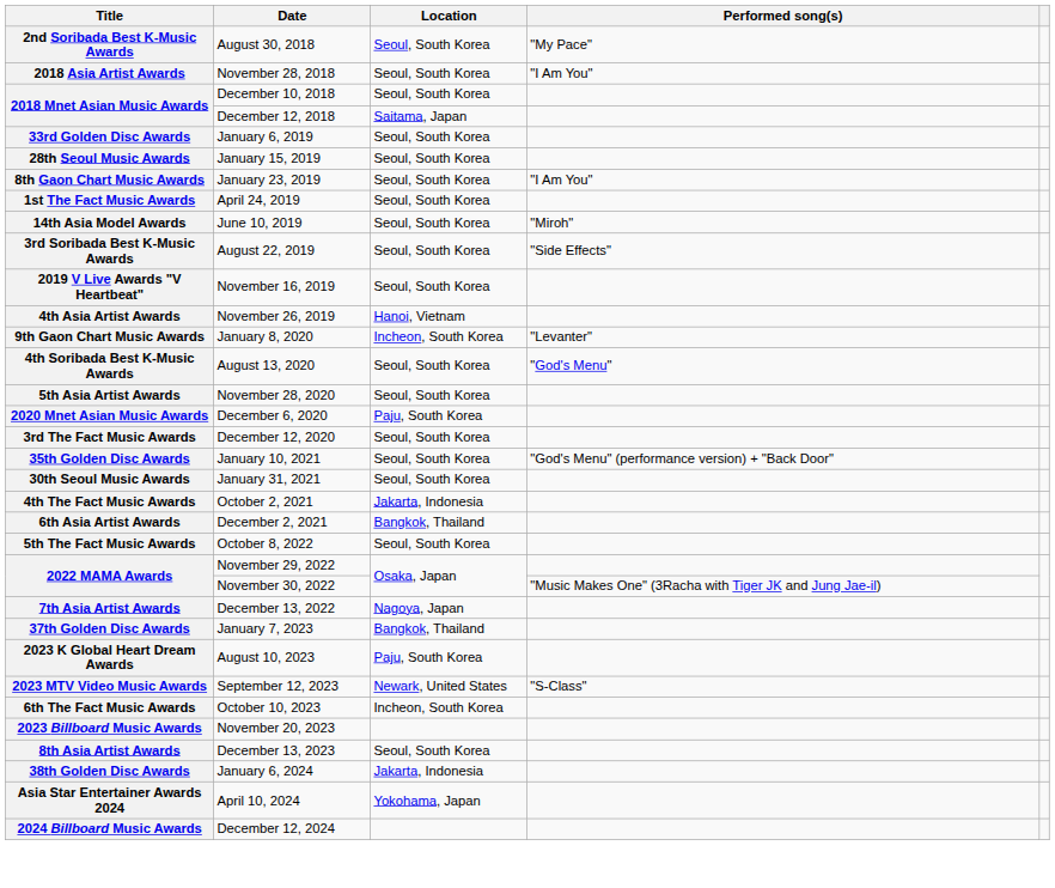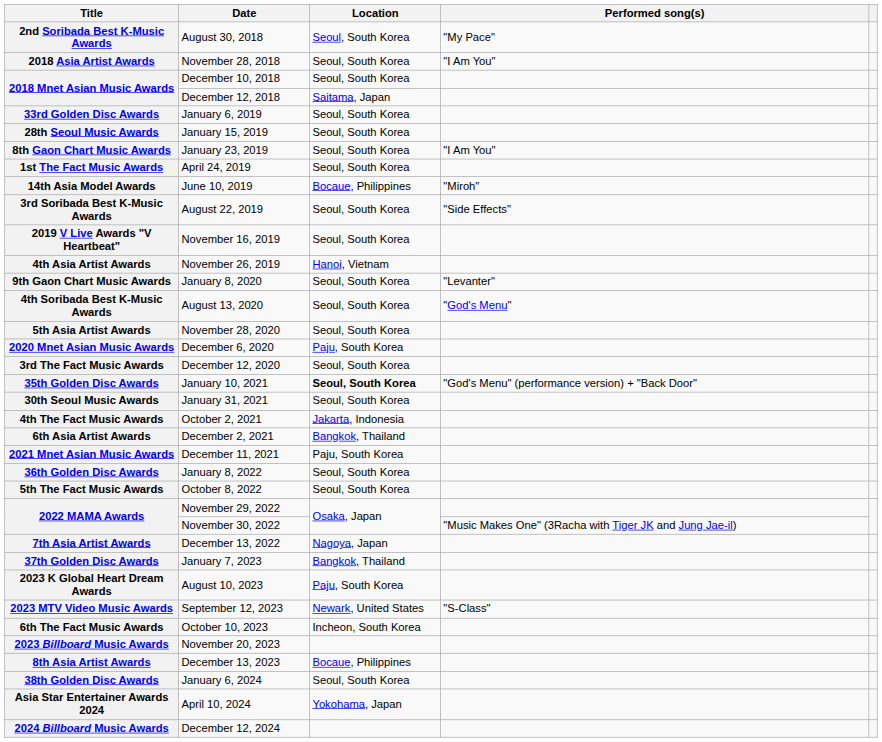 <table class="wikitable sortable plainrowheaders">
 <tr>
 <th style="width:20%">Title</th>
 <th style="width:15%">Date</th>
 <th style="width:15%">Location</th>
 <th>Performed song(s)</th>
 <th style="width:1%" class="unsortable"></th>
 </tr>
 <tr>
 <th scope="row">2nd <a href='#'>Soribada Best K-Music Awards</a></th>
 <td>August 30, 2018</td>
 <td><a href='#'>Seoul</a>, South Korea</td>
 <td>"My Pace"</td>
 <td style="text-align:center"></td>
 </tr>
 <tr>
 <th scope="row">2018 <a href='#'>Asia Artist Awards</a></th>
 <td>November 28, 2018</td>
 <td>Seoul, South Korea</td>
 <td>"I Am You"</td>
 <td style="text-align:center"></td>
 </tr>
 <tr>
 <th scope="row" rowspan="2"><a href='#'>2018 Mnet Asian Music Awards</a></th>
 <td>December 10, 2018</td>
 <td>Seoul, South Korea</td>
 <td></td>
 <td style="text-align:center"></td>
 </tr>
 <tr>
 <td>December 12, 2018</td>
 <td><a href='#'>Saitama</a>, Japan</td>
 <td></td>
 <td style="text-align:center"></td>
 </tr>
 <tr>
 <th scope="row"><a href='#'>33rd Golden Disc Awards</a></th>
 <td>January 6, 2019</td>
 <td>Seoul, South Korea</td>
 <td></td>
 <td style="text-align:center"></td>
 </tr>
 <tr>
 <th scope="row">28th <a href='#'>Seoul Music Awards</a></th>
 <td>January 15, 2019</td>
 <td>Seoul, South Korea</td>
 <td></td>
 <td style="text-align:center"></td>
 </tr>
 <tr>
 <th scope="row">8th <a href='#'>Gaon Chart Music Awards</a></th>
 <td>January 23, 2019</td>
 <td>Seoul, South Korea</td>
 <td>"I Am You"</td>
 <td style="text-align:center"></td>
 </tr>
 <tr>
 <th scope="row">1st <a href='#'>The Fact Music Awards</a></th>
 <td>April 24, 2019</td>
 <td>Seoul, South Korea</td>
 <td></td>
 <td style="text-align:center"></td>
 </tr>
 <tr>
 <th scope="row">14th Asia Model Awards</th>
 <td>June 10, 2019</td>
-<td>Seoul, South Korea</td>
+<td><a href='#'>Bocaue</a>, Philippines</td>
 <td>"Miroh"</td>
 <td style="text-align:center"></td>
 </tr>
 <tr>
 <th scope="row">3rd Soribada Best K-Music Awards</th>
 <td>August 22, 2019</td>
 <td>Seoul, South Korea</td>
 <td>"Side Effects"</td>
 <td style="text-align:center"></td>
 </tr>
 <tr>
 <th scope="row">2019 <a href='#'>V Live</a> Awards "V Heartbeat"</th>
 <td>November 16, 2019</td>
 <td>Seoul, South Korea</td>
 <td></td>
 <td style="text-align:center"><br></td>
 </tr>
 <tr>
 <th scope="row">4th Asia Artist Awards</th>
 <td>November 26, 2019</td>
 <td><a href='#'>Hanoi</a>, Vietnam</td>
 <td></td>
 <td style="text-align:center"></td>
 </tr>
 <tr>
 <th scope="row">9th Gaon Chart Music Awards</th>
 <td>January 8, 2020</td>
-<td><a href='#'>Incheon</a>, South Korea</td>
+<td>Seoul, South Korea</td>
 <td>"Levanter"</td>
 <td style="text-align:center"></td>
 </tr>
 <tr>
 <th scope="row">4th Soribada Best K-Music Awards</th>
 <td>August 13, 2020</td>
 <td>Seoul, South Korea</td>
 <td>"<a href='#'>God's Menu</a>"</td>
 <td style="text-align:center"></td>
 </tr>
 <tr>
 <th scope="row">5th Asia Artist Awards</th>
 <td>November 28, 2020</td>
 <td>Seoul, South Korea</td>
 <td></td>
 <td style="text-align:center"></td>
 </tr>
 <tr>
 <th scope="row"><a href='#'>2020 Mnet Asian Music Awards</a></th>
 <td>December 6, 2020</td>
 <td><a href='#'>Paju</a>, South Korea</td>
 <td></td>
 <td style="text-align:center"><br></td>
 </tr>
 <tr>
 <th scope="row">3rd The Fact Music Awards</th>
 <td>December 12, 2020</td>
 <td>Seoul, South Korea</td>
 <td></td>
 <td style="text-align:center"></td>
 </tr>
 <tr>
 <th scope="row"><a href='#'>35th Golden Disc Awards</a></th>
 <td>January 10, 2021</td>
-<td>Seoul, South Korea</td>
+<td><strong>Seoul, South Korea</strong></td>
 <td>"God's Menu" (performance version) + "Back Door"</td>
 <td style="text-align:center"></td>
 </tr>
 <tr>
 <th scope="row">30th Seoul Music Awards</th>
 <td>January 31, 2021</td>
 <td>Seoul, South Korea</td>
 <td></td>
 <td style="text-align:center"><br></td>
 </tr>
 <tr>
 <th scope="row">4th The Fact Music Awards</th>
 <td>October 2, 2021</td>
 <td><a href='#'>Jakarta</a>, Indonesia</td>
 <td></td>
 <td style="text-align:center"></td>
 </tr>
 <tr>
 <th scope="row">6th Asia Artist Awards</th>
 <td>December 2, 2021</td>
 <td><a href='#'>Bangkok</a>, Thailand</td>
+<td></td>
+<td style="text-align:center"></td>
+</tr>
+<tr>
+<th scope="row"><a href='#'>2021 Mnet Asian Music Awards</a></th>
+<td>December 11, 2021</td>
+<td>Paju, South Korea</td>
+<td></td>
+<td style="text-align:center"><br></td>
+</tr>
+<tr>
+<th scope="row"><a href='#'>36th Golden Disc Awards</a></th>
+<td>January 8, 2022</td>
+<td>Seoul, South Korea</td>
 <td></td>
 <td style="text-align:center"></td>
 </tr>
 <tr>
 <th scope="row">5th The Fact Music Awards</th>
 <td>October 8, 2022</td>
 <td>Seoul, South Korea</td>
 <td></td>
 <td style="text-align:center"></td>
 </tr>
 <tr>
 <th scope="row" rowspan="2"><a href='#'>2022 MAMA Awards</a></th>
 <td>November 29, 2022</td>
 <td rowspan="2"><a href='#'>Osaka</a>, Japan</td>
 <td></td>
 <td style="text-align:center" rowspan="2"></td>
 </tr>
 <tr>
 <td>November 30, 2022</td>
 <td>"Music Makes One" (3Racha with <a href='#'>Tiger JK</a> and <a href='#'>Jung Jae-il</a>)</td>
 </tr>
 <tr>
 <th scope="row"><a href='#'>7th Asia Artist Awards</a></th>
 <td>December 13, 2022</td>
 <td><a href='#'>Nagoya</a>, Japan</td>
 <td></td>
 <td style="text-align:center"></td>
 </tr>
 <tr>
 <th scope="row"><a href='#'>37th Golden Disc Awards</a></th>
 <td>January 7, 2023</td>
 <td><a href='#'>Bangkok</a>, Thailand</td>
 <td></td>
 <td style="text-align:center"></td>
 </tr>
 <tr>
 <th scope="row">2023 K Global Heart Dream Awards</th>
 <td>August 10, 2023</td>
 <td><a href='#'>Paju</a>, South Korea</td>
 <td></td>
 <td style="text-align:center"></td>
 </tr>
 <tr>
 <th scope="row"><a href='#'>2023 MTV Video Music Awards</a></th>
 <td>September 12, 2023</td>
 <td><a href='#'>Newark</a>, United States</td>
 <td>"S-Class"</td>
 <td style="text-align:center"></td>
 </tr>
 <tr>
 <th scope="row">6th The Fact Music Awards</th>
 <td>October 10, 2023</td>
 <td>Incheon, South Korea</td>
 <td></td>
 <td style="text-align:center"></td>
 </tr>
 <tr>
 <th scope="row"><a href='#'>2023 <em>Billboard</em> Music Awards</a></th>
 <td>November 20, 2023</td>
 <td></td>
 <td></td>
 <td style="text-align:center"></td>
 </tr>
 <tr>
 <th scope="row"><a href='#'>8th Asia Artist Awards</a></th>
 <td>December 13, 2023</td>
-<td>Seoul, South Korea</td>
+<td><a href='#'>Bocaue</a>, Philippines</td>
 <td></td>
 <td style="text-align:center"></td>
 </tr>
 <tr>
 <th scope="row"><a href='#'>38th Golden Disc Awards</a></th>
 <td>January 6, 2024</td>
-<td><a href='#'>Jakarta</a>, Indonesia</td>
+<td>Seoul, South Korea</td>
 <td></td>
 <td style="text-align:center"></td>
 </tr>
 <tr>
 <th scope="row">Asia Star Entertainer Awards 2024</th>
 <td>April 10, 2024</td>
 <td><a href='#'>Yokohama</a>, Japan</td>
 <td></td>
 <td style="text-align:center"></td>
 </tr>
 <tr>
 <th scope="row"><a href='#'>2024 <em>Billboard</em> Music Awards</a></th>
 <td>December 12, 2024</td>
 <td></td>
 <td></td>
 <td style="text-align:center"></td>
 </tr>
 </table>
